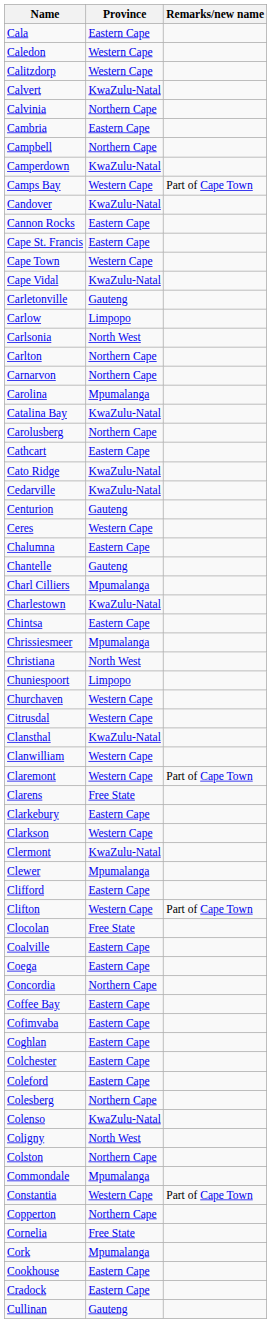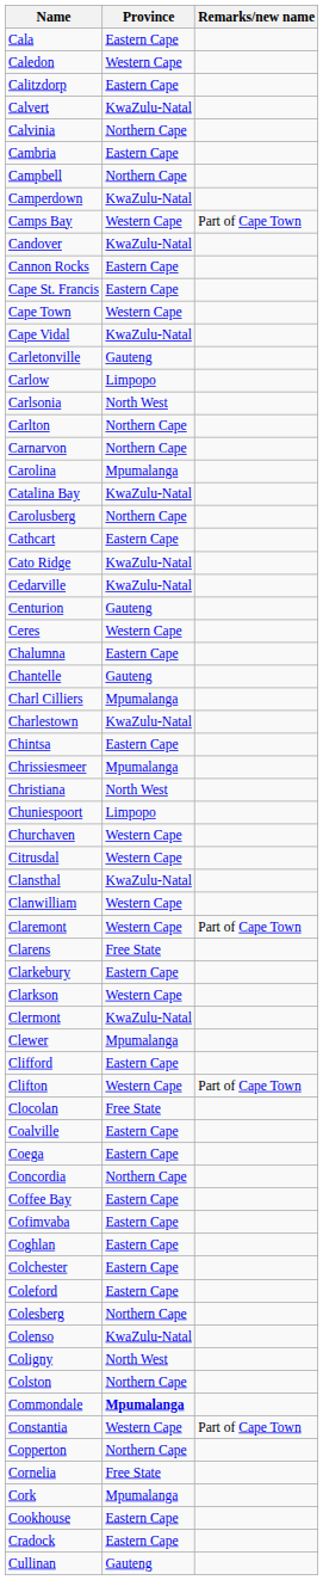 <table class="wikitable sortable" style="font-size: 95%;">
 <tr>
 <th>Name</th>
 <th>Province</th>
 <th>Remarks/new name</th>
 </tr>
 <tr>
 <td><a href='#'>Cala</a></td>
 <td><a href='#'>Eastern Cape</a></td>
 <td></td>
 </tr>
 <tr>
 <td><a href='#'>Caledon</a></td>
 <td><a href='#'>Western Cape</a></td>
 <td></td>
 </tr>
 <tr>
 <td><a href='#'>Calitzdorp</a></td>
-<td><a href='#'>Western Cape</a></td>
+<td><a href='#'>Eastern Cape</a></td>
 <td></td>
 </tr>
 <tr>
 <td><a href='#'>Calvert</a></td>
 <td><a href='#'>KwaZulu-Natal</a></td>
 <td></td>
 </tr>
 <tr>
 <td><a href='#'>Calvinia</a></td>
 <td><a href='#'>Northern Cape</a></td>
 <td></td>
 </tr>
 <tr>
 <td><a href='#'>Cambria</a></td>
 <td><a href='#'>Eastern Cape</a></td>
 <td></td>
 </tr>
 <tr>
 <td><a href='#'>Campbell</a></td>
 <td><a href='#'>Northern Cape</a></td>
 <td></td>
 </tr>
 <tr>
 <td><a href='#'>Camperdown</a></td>
 <td><a href='#'>KwaZulu-Natal</a></td>
 <td></td>
 </tr>
 <tr>
 <td><a href='#'>Camps Bay</a></td>
 <td><a href='#'>Western Cape</a></td>
 <td>Part of <a href='#'>Cape Town</a></td>
 </tr>
 <tr>
 <td><a href='#'>Candover</a></td>
 <td><a href='#'>KwaZulu-Natal</a></td>
 <td></td>
 </tr>
 <tr>
 <td><a href='#'>Cannon Rocks</a></td>
 <td><a href='#'>Eastern Cape</a></td>
 <td></td>
 </tr>
 <tr>
 <td><a href='#'>Cape St. Francis</a></td>
 <td><a href='#'>Eastern Cape</a></td>
 <td></td>
 </tr>
 <tr>
 <td><a href='#'>Cape Town</a></td>
 <td><a href='#'>Western Cape</a></td>
 <td></td>
 </tr>
 <tr>
 <td><a href='#'>Cape Vidal</a></td>
 <td><a href='#'>KwaZulu-Natal</a></td>
 <td></td>
 </tr>
 <tr>
 <td><a href='#'>Carletonville</a></td>
 <td><a href='#'>Gauteng</a></td>
 <td></td>
 </tr>
 <tr>
 <td><a href='#'>Carlow</a></td>
 <td><a href='#'>Limpopo</a></td>
 <td></td>
 </tr>
 <tr>
 <td><a href='#'>Carlsonia</a></td>
 <td><a href='#'>North West</a></td>
 <td></td>
 </tr>
 <tr>
 <td><a href='#'>Carlton</a></td>
 <td><a href='#'>Northern Cape</a></td>
 <td></td>
 </tr>
 <tr>
 <td><a href='#'>Carnarvon</a></td>
 <td><a href='#'>Northern Cape</a></td>
 <td></td>
 </tr>
 <tr>
 <td><a href='#'>Carolina</a></td>
 <td><a href='#'>Mpumalanga</a></td>
 <td></td>
 </tr>
 <tr>
 <td><a href='#'>Catalina Bay</a></td>
 <td><a href='#'>KwaZulu-Natal</a></td>
 <td></td>
 </tr>
 <tr>
 <td><a href='#'>Carolusberg</a></td>
 <td><a href='#'>Northern Cape</a></td>
 <td></td>
 </tr>
 <tr>
 <td><a href='#'>Cathcart</a></td>
 <td><a href='#'>Eastern Cape</a></td>
 <td></td>
 </tr>
 <tr>
 <td><a href='#'>Cato Ridge</a></td>
 <td><a href='#'>KwaZulu-Natal</a></td>
 <td></td>
 </tr>
 <tr>
 <td><a href='#'>Cedarville</a></td>
 <td><a href='#'>KwaZulu-Natal</a></td>
 <td></td>
 </tr>
 <tr>
 <td><a href='#'>Centurion</a></td>
 <td><a href='#'>Gauteng</a></td>
 <td></td>
 </tr>
 <tr>
 <td><a href='#'>Ceres</a></td>
 <td><a href='#'>Western Cape</a></td>
 <td></td>
 </tr>
 <tr>
 <td><a href='#'>Chalumna</a></td>
 <td><a href='#'>Eastern Cape</a></td>
 <td></td>
 </tr>
 <tr>
 <td><a href='#'>Chantelle</a></td>
 <td><a href='#'>Gauteng</a></td>
 <td></td>
 </tr>
 <tr>
 <td><a href='#'>Charl Cilliers</a></td>
 <td><a href='#'>Mpumalanga</a></td>
 <td></td>
 </tr>
 <tr>
 <td><a href='#'>Charlestown</a></td>
 <td><a href='#'>KwaZulu-Natal</a></td>
 <td></td>
 </tr>
 <tr>
 <td><a href='#'>Chintsa</a></td>
 <td><a href='#'>Eastern Cape</a></td>
 <td></td>
 </tr>
 <tr>
 <td><a href='#'>Chrissiesmeer</a></td>
 <td><a href='#'>Mpumalanga</a></td>
 <td></td>
 </tr>
 <tr>
 <td><a href='#'>Christiana</a></td>
 <td><a href='#'>North West</a></td>
 <td></td>
 </tr>
 <tr>
 <td><a href='#'>Chuniespoort</a></td>
 <td><a href='#'>Limpopo</a></td>
 <td></td>
 </tr>
 <tr>
 <td><a href='#'>Churchaven</a></td>
 <td><a href='#'>Western Cape</a></td>
 <td></td>
 </tr>
 <tr>
 <td><a href='#'>Citrusdal</a></td>
 <td><a href='#'>Western Cape</a></td>
 <td></td>
 </tr>
 <tr>
 <td><a href='#'>Clansthal</a></td>
 <td><a href='#'>KwaZulu-Natal</a></td>
 <td></td>
 </tr>
 <tr>
 <td><a href='#'>Clanwilliam</a></td>
 <td><a href='#'>Western Cape</a></td>
 <td></td>
 </tr>
 <tr>
 <td><a href='#'>Claremont</a></td>
 <td><a href='#'>Western Cape</a></td>
 <td>Part of <a href='#'>Cape Town</a></td>
 </tr>
 <tr>
 <td><a href='#'>Clarens</a></td>
 <td><a href='#'>Free State</a></td>
 <td></td>
 </tr>
 <tr>
 <td><a href='#'>Clarkebury</a></td>
 <td><a href='#'>Eastern Cape</a></td>
 <td></td>
 </tr>
 <tr>
 <td><a href='#'>Clarkson</a></td>
 <td><a href='#'>Western Cape</a></td>
 <td></td>
 </tr>
 <tr>
 <td><a href='#'>Clermont</a></td>
 <td><a href='#'>KwaZulu-Natal</a></td>
 <td></td>
 </tr>
 <tr>
 <td><a href='#'>Clewer</a></td>
 <td><a href='#'>Mpumalanga</a></td>
 <td></td>
 </tr>
 <tr>
 <td><a href='#'>Clifford</a></td>
 <td><a href='#'>Eastern Cape</a></td>
 <td></td>
 </tr>
 <tr>
 <td><a href='#'>Clifton</a></td>
 <td><a href='#'>Western Cape</a></td>
 <td>Part of <a href='#'>Cape Town</a></td>
 </tr>
 <tr>
 <td><a href='#'>Clocolan</a></td>
 <td><a href='#'>Free State</a></td>
 <td></td>
 </tr>
 <tr>
 <td><a href='#'>Coalville</a></td>
 <td><a href='#'>Eastern Cape</a></td>
 <td></td>
 </tr>
 <tr>
 <td><a href='#'>Coega</a></td>
 <td><a href='#'>Eastern Cape</a></td>
 <td></td>
 </tr>
 <tr>
 <td><a href='#'>Concordia</a></td>
 <td><a href='#'>Northern Cape</a></td>
 <td></td>
 </tr>
 <tr>
 <td><a href='#'>Coffee Bay</a></td>
 <td><a href='#'>Eastern Cape</a></td>
 <td></td>
 </tr>
 <tr>
 <td><a href='#'>Cofimvaba</a></td>
 <td><a href='#'>Eastern Cape</a></td>
 <td></td>
 </tr>
 <tr>
 <td><a href='#'>Coghlan</a></td>
 <td><a href='#'>Eastern Cape</a></td>
 <td></td>
 </tr>
 <tr>
 <td><a href='#'>Colchester</a></td>
 <td><a href='#'>Eastern Cape</a></td>
 <td></td>
 </tr>
 <tr>
 <td><a href='#'>Coleford</a></td>
 <td><a href='#'>Eastern Cape</a></td>
 <td></td>
 </tr>
 <tr>
 <td><a href='#'>Colesberg</a></td>
 <td><a href='#'>Northern Cape</a></td>
 <td></td>
 </tr>
 <tr>
 <td><a href='#'>Colenso</a></td>
 <td><a href='#'>KwaZulu-Natal</a></td>
 <td></td>
 </tr>
 <tr>
 <td><a href='#'>Coligny</a></td>
 <td><a href='#'>North West</a></td>
 <td></td>
 </tr>
 <tr>
 <td><a href='#'>Colston</a></td>
 <td><a href='#'>Northern Cape</a></td>
 <td></td>
 </tr>
 <tr>
 <td><a href='#'>Commondale</a></td>
-<td><a href='#'>Mpumalanga</a></td>
+<td><strong><a href='#'>Mpumalanga</a></strong></td>
 <td></td>
 </tr>
 <tr>
 <td><a href='#'>Constantia</a></td>
 <td><a href='#'>Western Cape</a></td>
 <td>Part of <a href='#'>Cape Town</a></td>
 </tr>
 <tr>
 <td><a href='#'>Copperton</a></td>
 <td><a href='#'>Northern Cape</a></td>
 <td></td>
 </tr>
 <tr>
 <td><a href='#'>Cornelia</a></td>
 <td><a href='#'>Free State</a></td>
 <td></td>
 </tr>
 <tr>
 <td><a href='#'>Cork</a></td>
 <td><a href='#'>Mpumalanga</a></td>
 <td></td>
 </tr>
 <tr>
 <td><a href='#'>Cookhouse</a></td>
 <td><a href='#'>Eastern Cape</a></td>
 <td></td>
 </tr>
 <tr>
 <td><a href='#'>Cradock</a></td>
 <td><a href='#'>Eastern Cape</a></td>
 <td></td>
 </tr>
 <tr>
 <td><a href='#'>Cullinan</a></td>
 <td><a href='#'>Gauteng</a></td>
 <td></td>
 </tr>
 </table>
